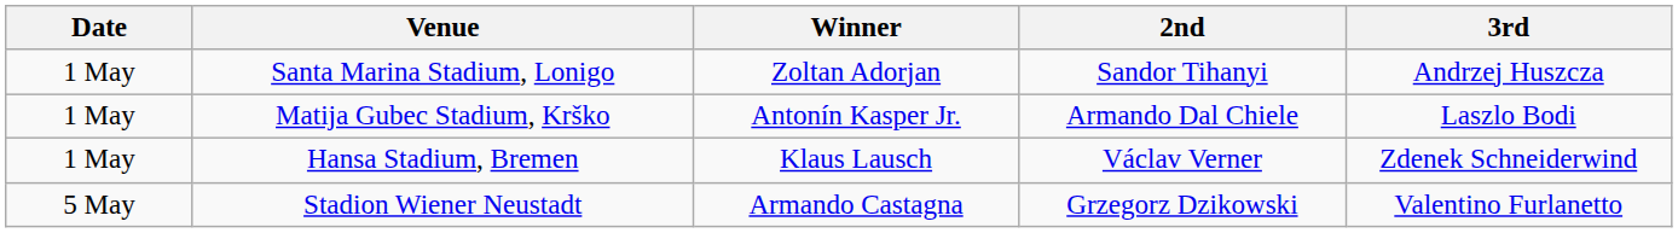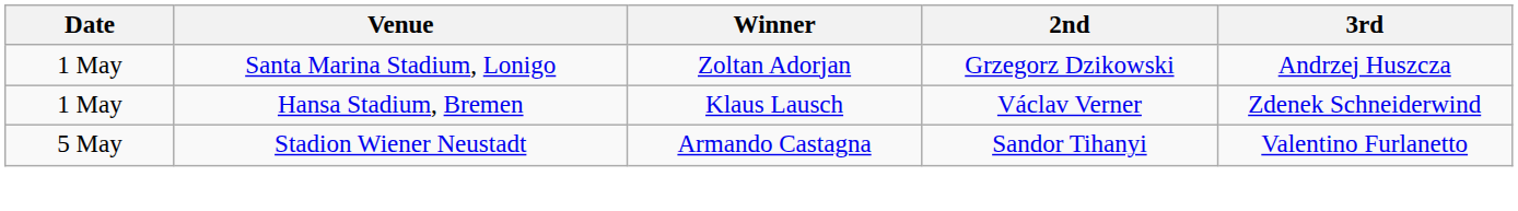 <table class="wikitable" style="text-align:center">
 <tr>
 <th width=100>Date</th>
 <th width=280>Venue</th>
 <th width=180>Winner</th>
 <th width=180>2nd</th>
 <th width=180>3rd</th>
 </tr>
 <tr>
 <td align=center>1 May</td>
 <td> <a href='#'>Santa Marina Stadium</a>, <a href='#'>Lonigo</a></td>
 <td> <a href='#'>Zoltan Adorjan</a></td>
-<td> <a href='#'>Sandor Tihanyi</a></td>
+<td> <a href='#'>Grzegorz Dzikowski</a></td>
 <td> <a href='#'>Andrzej Huszcza</a></td>
-</tr>
-<tr>
-<td align=center>1 May</td>
-<td> <a href='#'>Matija Gubec Stadium</a>, <a href='#'>Krško</a></td>
-<td> <a href='#'>Antonín Kasper Jr.</a></td>
-<td> <a href='#'>Armando Dal Chiele</a></td>
-<td> <a href='#'>Laszlo Bodi</a></td>
 </tr>
 <tr>
 <td align=center>1 May</td>
 <td> <a href='#'>Hansa Stadium</a>, <a href='#'>Bremen</a></td>
 <td> <a href='#'>Klaus Lausch</a></td>
 <td> <a href='#'>Václav Verner</a></td>
 <td> <a href='#'>Zdenek Schneiderwind</a></td>
 </tr>
 <tr>
 <td align=center>5 May</td>
 <td> <a href='#'>Stadion Wiener Neustadt</a></td>
 <td> <a href='#'>Armando Castagna</a></td>
-<td> <a href='#'>Grzegorz Dzikowski</a></td>
+<td> <a href='#'>Sandor Tihanyi</a></td>
 <td> <a href='#'>Valentino Furlanetto</a></td>
 </tr>
 </table>
